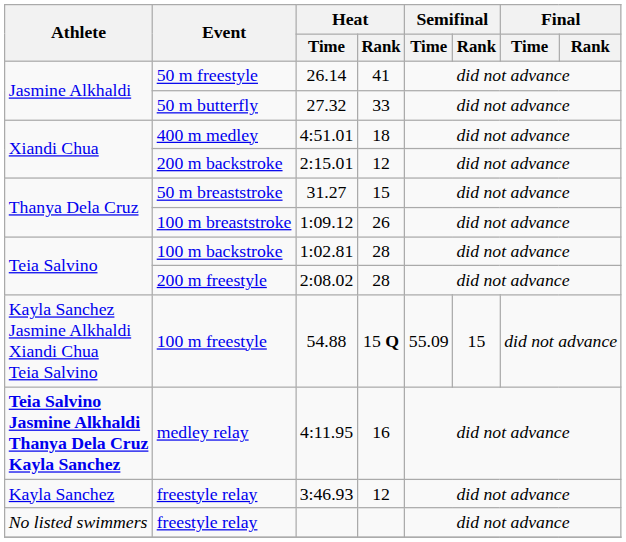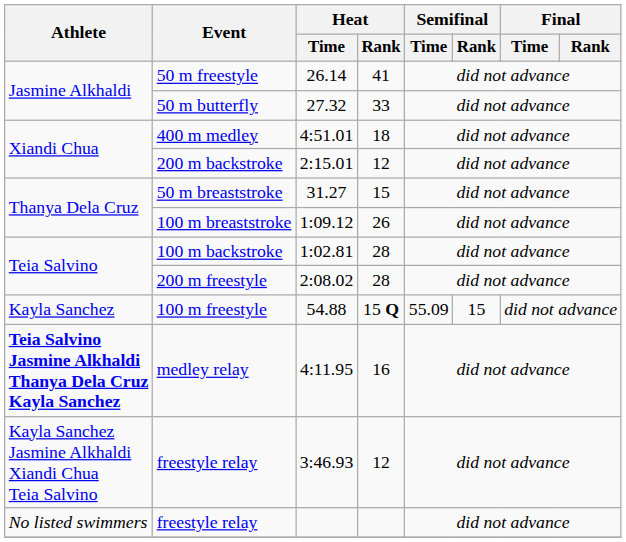 <table class="wikitable" style="text-align:center; font-size:90%">
 <tr>
 <th rowspan="2">Athlete</th>
 <th rowspan="2">Event</th>
 <th colspan="2">Heat</th>
 <th colspan="2">Semifinal</th>
 <th colspan="2">Final</th>
 </tr>
 <tr style="font-size:95%">
 <th>Time</th>
 <th>Rank</th>
 <th>Time</th>
 <th>Rank</th>
 <th>Time</th>
 <th>Rank</th>
 </tr>
 <tr>
 <td rowspan=2 align=left><a href='#'>Jasmine Alkhaldi</a></td>
 <td align=left><a href='#'>50 m freestyle</a></td>
 <td>26.14</td>
 <td>41</td>
 <td colspan=4><em>did not advance</em></td>
 </tr>
 <tr>
 <td align=left><a href='#'>50 m butterfly</a></td>
 <td>27.32</td>
 <td>33</td>
 <td colspan=4><em>did not advance</em></td>
 </tr>
 <tr>
 <td rowspan=2 align=left><a href='#'>Xiandi Chua</a></td>
 <td align=left><a href='#'>400 m medley</a></td>
 <td>4:51.01</td>
 <td>18</td>
 <td colspan=4><em>did not advance</em></td>
 </tr>
 <tr>
 <td align=left><a href='#'>200 m backstroke</a></td>
 <td>2:15.01</td>
 <td>12</td>
 <td colspan=4><em>did not advance</em></td>
 </tr>
 <tr>
 <td rowspan=2 align=left><a href='#'>Thanya Dela Cruz</a></td>
 <td align=left><a href='#'>50 m breaststroke</a></td>
 <td>31.27</td>
 <td>15</td>
 <td colspan=4><em>did not advance</em></td>
 </tr>
 <tr>
 <td align=left><a href='#'>100 m breaststroke</a></td>
 <td>1:09.12</td>
 <td>26</td>
 <td colspan=4><em>did not advance</em></td>
 </tr>
 <tr>
 <td rowspan=2 align=left><a href='#'>Teia Salvino</a></td>
 <td align=left><a href='#'>100 m backstroke</a></td>
 <td>1:02.81</td>
 <td>28</td>
 <td colspan=4><em>did not advance</em></td>
 </tr>
 <tr>
 <td align=left><a href='#'>200 m freestyle</a></td>
 <td>2:08.02</td>
 <td>28</td>
 <td colspan=4><em>did not advance</em></td>
 </tr>
 <tr>
-<td align=left><a href='#'>Kayla Sanchez</a><br><a href='#'>Jasmine Alkhaldi</a><br><a href='#'>Xiandi Chua</a><br><a href='#'>Teia Salvino</a></td>
+<td align=left><a href='#'>Kayla Sanchez</a></td>
 <td align=left><a href='#'>100 m freestyle</a></td>
 <td>54.88</td>
 <td>15 <strong>Q</strong></td>
 <td>55.09</td>
 <td>15</td>
 <td colspan=2><em>did not advance</em></td>
 </tr>
 <tr>
 <td align=left><strong><a href='#'>Teia Salvino</a><br><a href='#'>Jasmine Alkhaldi</a><br><a href='#'>Thanya Dela Cruz</a><br><a href='#'>Kayla Sanchez</a></strong></td>
 <td align=left><a href='#'> medley relay</a></td>
 <td>4:11.95</td>
 <td>16</td>
 <td colspan=4><em>did not advance</em></td>
 </tr>
 <tr>
-<td align=left><a href='#'>Kayla Sanchez</a></td>
+<td align=left><a href='#'>Kayla Sanchez</a><br><a href='#'>Jasmine Alkhaldi</a><br><a href='#'>Xiandi Chua</a><br><a href='#'>Teia Salvino</a></td>
 <td align=left><a href='#'> freestyle relay</a></td>
 <td>3:46.93</td>
 <td>12</td>
 <td colspan=4><em>did not advance</em></td>
 </tr>
 <tr>
 <td align=left><em>No listed swimmers</em></td>
 <td align=left><a href='#'> freestyle relay</a></td>
 <td></td>
 <td></td>
 <td colspan=4><em>did not advance</em></td>
 </tr>
 <tr>
 </tr>
 </table>
